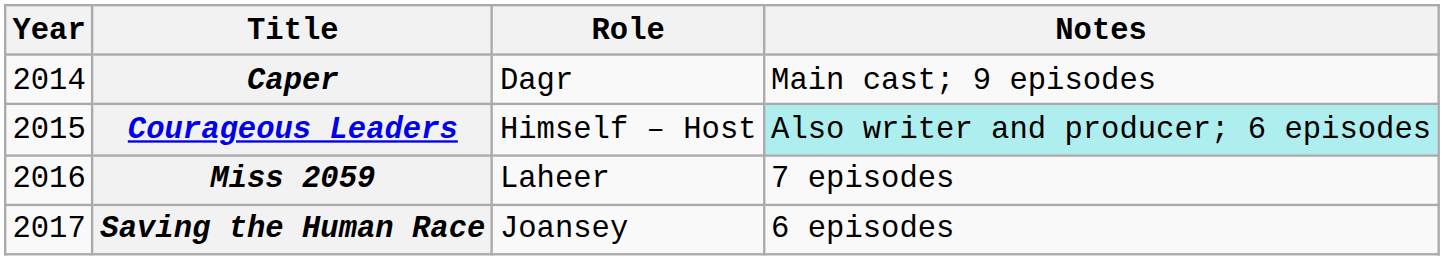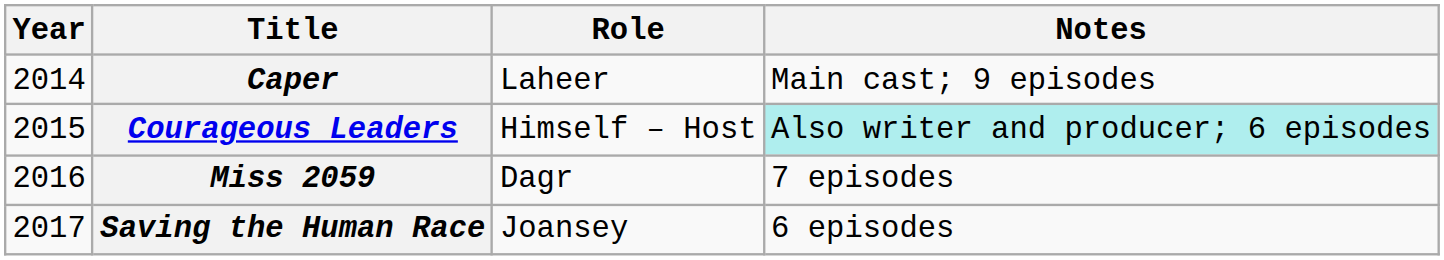 <table class="wikitable plainrowheaders sortable">
 <tr>
 <th scope="col">Year</th>
 <th scope="col">Title</th>
 <th scope="col">Role</th>
 <th scope="col" class="unsortable">Notes</th>
 </tr>
 <tr>
 <td>2014</td>
 <th scope="row"><em>Caper</em></th>
-<td>Dagr</td>
+<td>Laheer</td>
 <td>Main cast; 9 episodes</td>
 </tr>
 <tr>
 <td>2015</td>
 <th scope="row"><em><a href='#'>Courageous Leaders</a></em></th>
 <td>Himself – Host</td>
 <td style="background: paleturquoise;">Also writer and producer; 6 episodes</td>
 </tr>
 <tr>
 <td>2016</td>
 <th scope="row"><em>Miss 2059</em></th>
-<td>Laheer</td>
+<td>Dagr</td>
 <td>7 episodes</td>
 </tr>
 <tr>
 <td>2017</td>
 <th scope="row"><em>Saving the Human Race</em></th>
 <td>Joansey</td>
 <td>6 episodes</td>
 </tr>
 </table>
